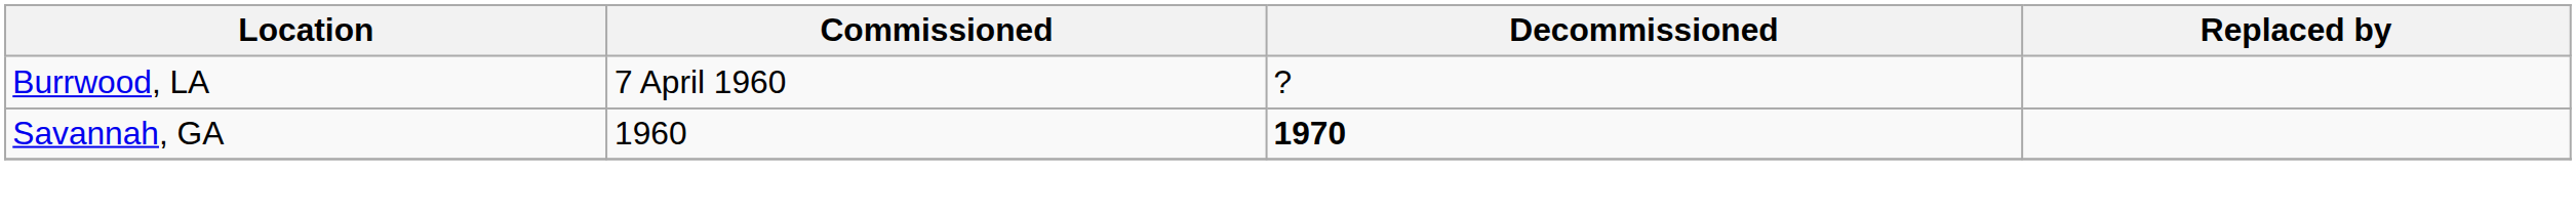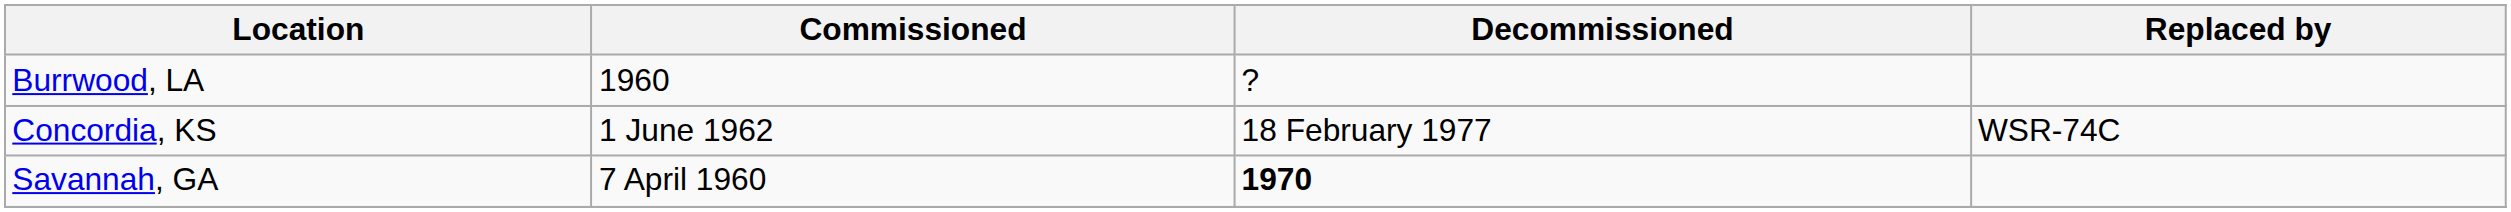 <table class="wikitable " width="100%">
 <tr>
 <th>Location</th>
 <th>Commissioned</th>
 <th>Decommissioned</th>
 <th>Replaced by</th>
 </tr>
 <tr>
 <td><a href='#'>Burrwood</a>, LA</td>
-<td>7 April 1960</td>
+<td>1960</td>
 <td>?</td>
 <td></td>
 </tr>
 <tr>
+<td><a href='#'>Concordia</a>, KS</td>
+<td>1 June 1962</td>
+<td>18 February 1977</td>
+<td>WSR-74C</td>
+</tr>
+<tr>
 <td><a href='#'>Savannah</a>, GA</td>
-<td>1960</td>
+<td>7 April 1960</td>
 <td><strong>1970</strong></td>
 <td></td>
 </tr>
 <tr>
 </tr>
 </table>
